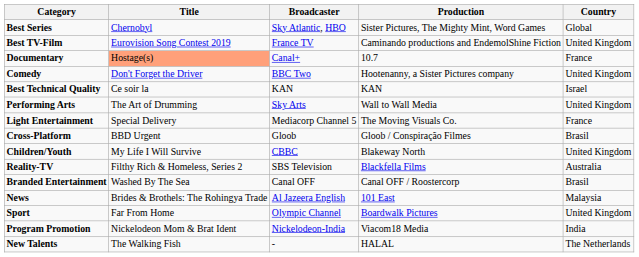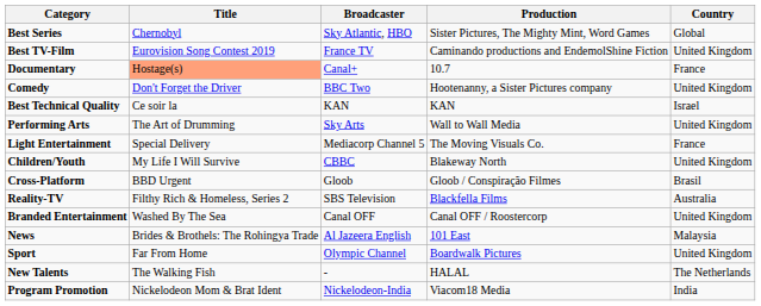 <table class="wikitable">
 <tr>
 <th>Category</th>
 <th>Title</th>
 <th>Broadcaster</th>
 <th>Production</th>
 <th>Country</th>
 </tr>
 <tr>
 <td><strong>Best Series</strong></td>
 <td><a href='#'>Chernobyl</a></td>
 <td><a href='#'>Sky Atlantic</a>, <a href='#'>HBO</a></td>
 <td>Sister Pictures, The Mighty Mint, Word Games</td>
 <td>Global</td>
 </tr>
 <tr>
 <td><strong>Best TV-Film</strong></td>
 <td><a href='#'>Eurovision Song Contest 2019</a></td>
 <td><a href='#'>France TV</a></td>
 <td>Caminando productions and EndemolShine Fiction</td>
 <td>United Kingdom</td>
 </tr>
 <tr>
 <td><strong>Documentary</strong></td>
 <td style="background: lightsalmon;">Hostage(s)</td>
 <td><a href='#'>Canal+</a></td>
 <td>10.7</td>
 <td>France</td>
 </tr>
 <tr>
 <td><strong>Comedy</strong></td>
 <td><a href='#'>Don't Forget the Driver</a></td>
 <td><a href='#'>BBC Two</a></td>
 <td>Hootenanny, a Sister Pictures company</td>
 <td>United Kingdom</td>
 </tr>
 <tr>
 <td><strong>Best Technical Quality</strong></td>
 <td>Ce soir la</td>
 <td>KAN</td>
 <td>KAN</td>
 <td>Israel</td>
 </tr>
 <tr>
 <td><strong>Performing Arts</strong></td>
 <td>The Art of Drumming</td>
 <td><a href='#'>Sky Arts</a></td>
 <td>Wall to Wall Media</td>
 <td>United Kingdom</td>
 </tr>
 <tr>
 <td><strong>Light Entertainment</strong></td>
 <td>Special Delivery</td>
 <td>Mediacorp Channel 5</td>
 <td>The Moving Visuals Co.</td>
 <td>France</td>
 </tr>
 <tr>
+<td><strong>Children/Youth</strong></td>
+<td>My Life I Will Survive</td>
+<td><a href='#'>CBBC</a></td>
+<td>Blakeway North</td>
+<td>United Kingdom</td>
+</tr>
+<tr>
 <td><strong>Cross-Platform</strong></td>
 <td>BBD Urgent</td>
 <td>Gloob</td>
 <td>Gloob / Conspiração Filmes</td>
 <td>Brasil</td>
-</tr>
-<tr>
-<td><strong>Children/Youth</strong></td>
-<td>My Life I Will Survive</td>
-<td><a href='#'>CBBC</a></td>
-<td>Blakeway North</td>
-<td>United Kingdom</td>
 </tr>
 <tr>
 <td><strong>Reality-TV</strong></td>
 <td>Filthy Rich & Homeless, Series 2</td>
 <td>SBS Television</td>
 <td><a href='#'>Blackfella Films</a></td>
 <td>Australia</td>
 </tr>
 <tr>
 <td><strong>Branded Entertainment</strong></td>
 <td>Washed By The Sea</td>
 <td>Canal OFF</td>
 <td>Canal OFF / Roostercorp</td>
-<td>Brasil</td>
+<td>United Kingdom</td>
 </tr>
 <tr>
 <td><strong>News</strong></td>
 <td>Brides & Brothels: The Rohingya Trade</td>
 <td><a href='#'>Al Jazeera English</a></td>
 <td><a href='#'>101 East</a></td>
 <td>Malaysia</td>
 </tr>
 <tr>
 <td><strong>Sport</strong></td>
 <td>Far From Home</td>
 <td><a href='#'>Olympic Channel</a></td>
 <td><a href='#'>Boardwalk Pictures</a></td>
 <td>United Kingdom</td>
 </tr>
 <tr>
+<td><strong>New Talents</strong></td>
+<td>The Walking Fish</td>
+<td>-</td>
+<td>HALAL</td>
+<td>The Netherlands</td>
+</tr>
+<tr>
 <td><strong>Program Promotion</strong></td>
 <td>Nickelodeon Mom & Brat Ident</td>
 <td><a href='#'>Nickelodeon-India</a></td>
 <td>Viacom18 Media</td>
 <td>India</td>
 </tr>
-<tr>
-<td><strong>New Talents</strong></td>
-<td>The Walking Fish</td>
-<td>-</td>
-<td>HALAL</td>
-<td>The Netherlands</td>
-</tr>
 </table>
